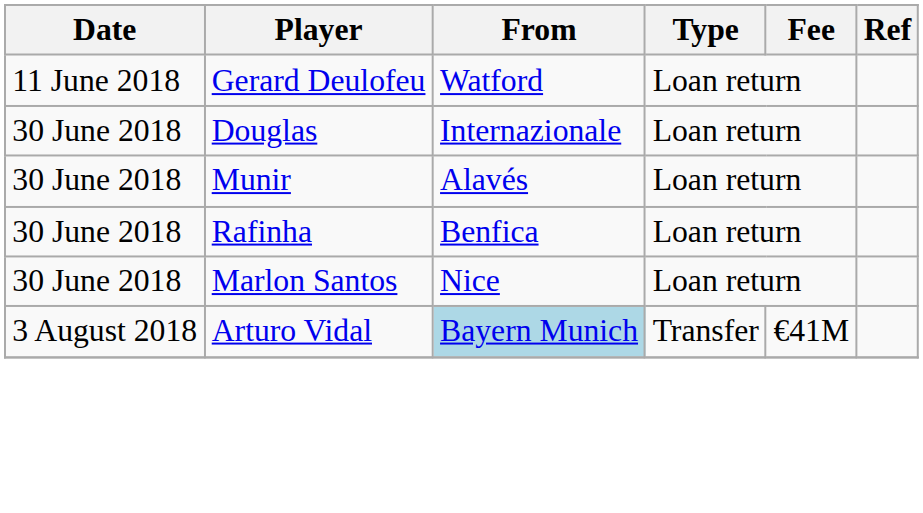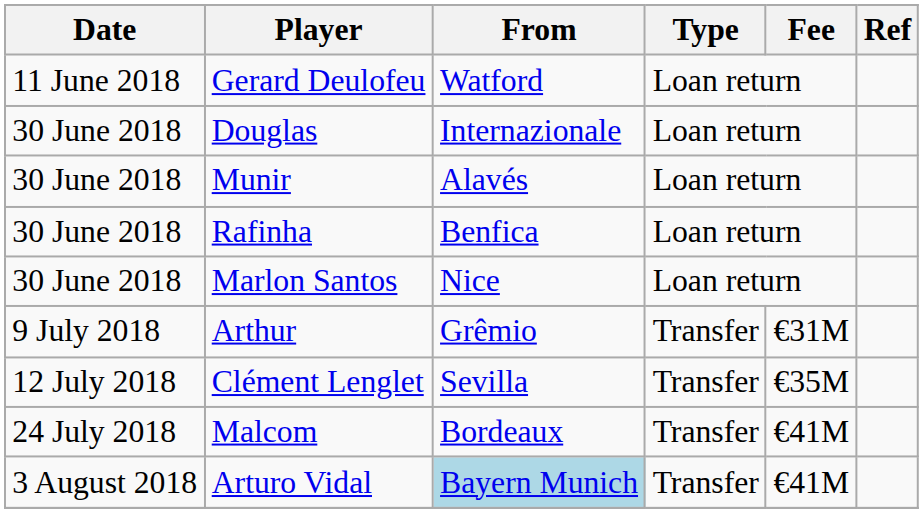 <table class="wikitable">
 <tr>
 <th>Date</th>
 <th>Player</th>
 <th>From</th>
 <th>Type</th>
 <th>Fee</th>
 <th>Ref</th>
 </tr>
 <tr>
 <td>11 June 2018</td>
 <td> <a href='#'>Gerard Deulofeu</a></td>
 <td> <a href='#'>Watford</a></td>
 <td colspan=2>Loan return</td>
 <td></td>
 </tr>
 <tr>
 <td>30 June 2018</td>
 <td> <a href='#'>Douglas</a></td>
 <td> <a href='#'>Internazionale</a></td>
 <td colspan=2>Loan return</td>
 <td></td>
 </tr>
 <tr>
 <td>30 June 2018</td>
 <td> <a href='#'>Munir</a></td>
 <td> <a href='#'>Alavés</a></td>
 <td colspan=2>Loan return</td>
 <td></td>
 </tr>
 <tr>
 <td>30 June 2018</td>
 <td> <a href='#'>Rafinha</a></td>
 <td> <a href='#'>Benfica</a></td>
 <td colspan=2>Loan return</td>
 <td></td>
 </tr>
 <tr>
 <td>30 June 2018</td>
 <td> <a href='#'>Marlon Santos</a></td>
 <td> <a href='#'>Nice</a></td>
 <td colspan=2>Loan return</td>
 <td></td>
 </tr>
 <tr>
+<td>9 July 2018</td>
+<td> <a href='#'>Arthur</a></td>
+<td> <a href='#'>Grêmio</a></td>
+<td>Transfer</td>
+<td>€31M</td>
+<td></td>
+</tr>
+<tr>
+<td>12 July 2018</td>
+<td> <a href='#'>Clément Lenglet</a></td>
+<td> <a href='#'>Sevilla</a></td>
+<td>Transfer</td>
+<td>€35M</td>
+<td></td>
+</tr>
+<tr>
+<td>24 July 2018</td>
+<td> <a href='#'>Malcom</a></td>
+<td> <a href='#'>Bordeaux</a></td>
+<td>Transfer</td>
+<td>€41M</td>
+<td></td>
+</tr>
+<tr>
 <td>3 August 2018</td>
 <td> <a href='#'>Arturo Vidal</a></td>
 <td style="background: lightblue;"> <a href='#'>Bayern Munich</a></td>
 <td>Transfer</td>
 <td>€41M</td>
 <td></td>
 </tr>
 <tr>
 </tr>
 </table>
